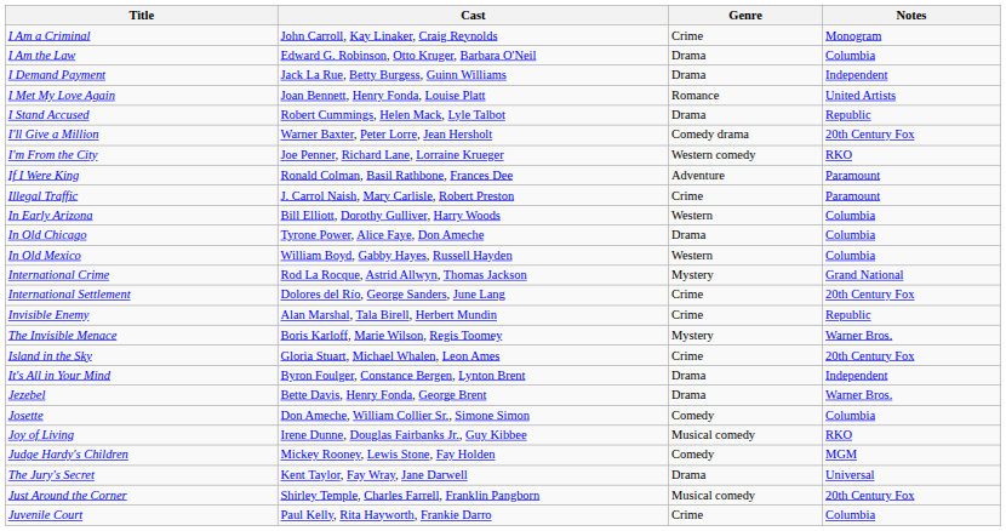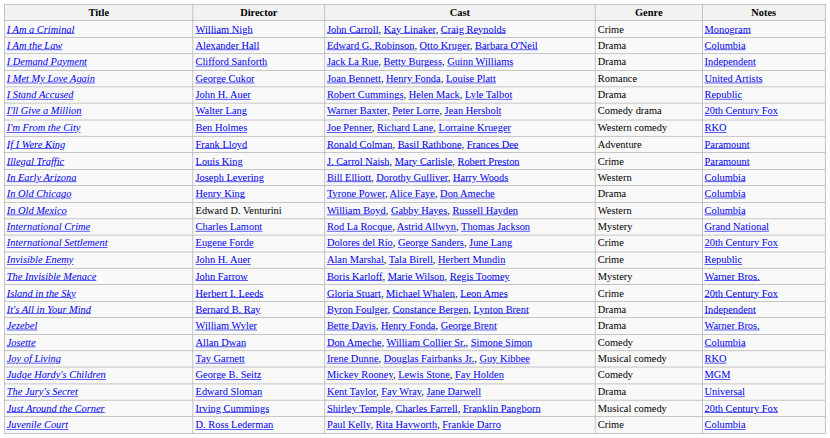 <table class="wikitable" style="width:100%;">
 <tr>
 <th style="width:23%;">Title</th>
+<th style="width:16%;">Director</th>
 <th style="width:33%;">Cast</th>
 <th style="width:13%;">Genre</th>
 <th style="width:15%;">Notes</th>
 </tr>
 <tr>
 <td><em><a href='#'>I Am a Criminal</a></em></td>
+<td><a href='#'>William Nigh</a></td>
 <td><a href='#'>John Carroll</a>, <a href='#'>Kay Linaker</a>, <a href='#'>Craig Reynolds</a></td>
 <td>Crime</td>
 <td><a href='#'>Monogram</a></td>
 </tr>
 <tr>
 <td><em><a href='#'>I Am the Law</a></em></td>
+<td><a href='#'>Alexander Hall</a></td>
 <td><a href='#'>Edward G. Robinson</a>, <a href='#'>Otto Kruger</a>, <a href='#'>Barbara O'Neil</a></td>
 <td>Drama</td>
 <td><a href='#'>Columbia</a></td>
 </tr>
 <tr>
 <td><em><a href='#'>I Demand Payment</a></em></td>
+<td><a href='#'>Clifford Sanforth</a></td>
 <td><a href='#'>Jack La Rue</a>, <a href='#'>Betty Burgess</a>, <a href='#'>Guinn Williams</a></td>
 <td>Drama</td>
 <td><a href='#'>Independent</a></td>
 </tr>
 <tr>
 <td><em><a href='#'>I Met My Love Again</a></em></td>
+<td><a href='#'>George Cukor</a></td>
 <td><a href='#'>Joan Bennett</a>, <a href='#'>Henry Fonda</a>, <a href='#'>Louise Platt</a></td>
 <td>Romance</td>
 <td><a href='#'>United Artists</a></td>
 </tr>
 <tr>
 <td><em><a href='#'>I Stand Accused</a></em></td>
+<td><a href='#'>John H. Auer</a></td>
 <td><a href='#'>Robert Cummings</a>, <a href='#'>Helen Mack</a>, <a href='#'>Lyle Talbot</a></td>
 <td>Drama</td>
 <td><a href='#'>Republic</a></td>
 </tr>
 <tr>
 <td><em><a href='#'>I'll Give a Million</a></em></td>
+<td><a href='#'>Walter Lang</a></td>
 <td><a href='#'>Warner Baxter</a>, <a href='#'>Peter Lorre</a>, <a href='#'>Jean Hersholt</a></td>
 <td>Comedy drama</td>
 <td><a href='#'>20th Century Fox</a></td>
 </tr>
 <tr>
 <td><em><a href='#'>I'm From the City</a></em></td>
+<td><a href='#'>Ben Holmes</a></td>
 <td><a href='#'>Joe Penner</a>, <a href='#'>Richard Lane</a>, <a href='#'>Lorraine Krueger</a></td>
 <td>Western comedy</td>
 <td><a href='#'>RKO</a></td>
 </tr>
 <tr>
 <td><em><a href='#'>If I Were King</a></em></td>
+<td><a href='#'>Frank Lloyd</a></td>
 <td><a href='#'>Ronald Colman</a>, <a href='#'>Basil Rathbone</a>, <a href='#'>Frances Dee</a></td>
 <td>Adventure</td>
 <td><a href='#'>Paramount</a></td>
 </tr>
 <tr>
 <td><em><a href='#'>Illegal Traffic</a></em></td>
+<td><a href='#'>Louis King</a></td>
 <td><a href='#'>J. Carrol Naish</a>, <a href='#'>Mary Carlisle</a>, <a href='#'>Robert Preston</a></td>
 <td>Crime</td>
 <td><a href='#'>Paramount</a></td>
 </tr>
 <tr>
 <td><em><a href='#'>In Early Arizona</a></em></td>
+<td><a href='#'>Joseph Levering</a></td>
 <td><a href='#'>Bill Elliott</a>, <a href='#'>Dorothy Gulliver</a>, <a href='#'>Harry Woods</a></td>
 <td>Western</td>
 <td><a href='#'>Columbia</a></td>
 </tr>
 <tr>
 <td><em><a href='#'>In Old Chicago</a></em></td>
+<td><a href='#'>Henry King</a></td>
 <td><a href='#'>Tyrone Power</a>, <a href='#'>Alice Faye</a>, <a href='#'>Don Ameche</a></td>
 <td>Drama</td>
 <td><a href='#'>Columbia</a></td>
 </tr>
 <tr>
 <td><em><a href='#'>In Old Mexico</a></em></td>
+<td>Edward D. Venturini</td>
 <td><a href='#'>William Boyd</a>, <a href='#'>Gabby Hayes</a>, <a href='#'>Russell Hayden</a></td>
 <td>Western</td>
 <td><a href='#'>Columbia</a></td>
 </tr>
 <tr>
 <td><em><a href='#'>International Crime</a></em></td>
+<td><a href='#'>Charles Lamont</a></td>
 <td><a href='#'>Rod La Rocque</a>, <a href='#'>Astrid Allwyn</a>, <a href='#'>Thomas Jackson</a></td>
 <td>Mystery</td>
 <td><a href='#'>Grand National</a></td>
 </tr>
 <tr>
 <td><em><a href='#'>International Settlement</a></em></td>
+<td><a href='#'>Eugene Forde</a></td>
 <td><a href='#'>Dolores del Río</a>, <a href='#'>George Sanders</a>, <a href='#'>June Lang</a></td>
 <td>Crime</td>
 <td><a href='#'>20th Century Fox</a></td>
 </tr>
 <tr>
 <td><em><a href='#'>Invisible Enemy</a></em></td>
+<td><a href='#'>John H. Auer</a></td>
 <td><a href='#'>Alan Marshal</a>, <a href='#'>Tala Birell</a>, <a href='#'>Herbert Mundin</a></td>
 <td>Crime</td>
 <td><a href='#'>Republic</a></td>
 </tr>
 <tr>
 <td><em><a href='#'>The Invisible Menace</a></em></td>
+<td><a href='#'>John Farrow</a></td>
 <td><a href='#'>Boris Karloff</a>, <a href='#'>Marie Wilson</a>, <a href='#'>Regis Toomey</a></td>
 <td>Mystery</td>
 <td><a href='#'>Warner Bros.</a></td>
 </tr>
 <tr>
 <td><em><a href='#'>Island in the Sky</a></em></td>
+<td><a href='#'>Herbert I. Leeds</a></td>
 <td><a href='#'>Gloria Stuart</a>, <a href='#'>Michael Whalen</a>, <a href='#'>Leon Ames</a></td>
 <td>Crime</td>
 <td><a href='#'>20th Century Fox</a></td>
 </tr>
 <tr>
 <td><em><a href='#'>It's All in Your Mind</a></em></td>
+<td><a href='#'>Bernard B. Ray</a></td>
 <td><a href='#'>Byron Foulger</a>, <a href='#'>Constance Bergen</a>, <a href='#'>Lynton Brent</a></td>
 <td>Drama</td>
 <td><a href='#'>Independent</a></td>
 </tr>
 <tr>
 <td><em><a href='#'>Jezebel</a></em></td>
+<td><a href='#'>William Wyler</a></td>
 <td><a href='#'>Bette Davis</a>, <a href='#'>Henry Fonda</a>, <a href='#'>George Brent</a></td>
 <td>Drama</td>
 <td><a href='#'>Warner Bros.</a></td>
 </tr>
 <tr>
 <td><em><a href='#'>Josette</a></em></td>
+<td><a href='#'>Allan Dwan</a></td>
 <td><a href='#'>Don Ameche</a>, <a href='#'>William Collier Sr.</a>, <a href='#'>Simone Simon</a></td>
 <td>Comedy</td>
 <td><a href='#'>Columbia</a></td>
 </tr>
 <tr>
 <td><em><a href='#'>Joy of Living</a></em></td>
+<td><a href='#'>Tay Garnett</a></td>
 <td><a href='#'>Irene Dunne</a>, <a href='#'>Douglas Fairbanks Jr.</a>, <a href='#'>Guy Kibbee</a></td>
 <td>Musical comedy</td>
 <td><a href='#'>RKO</a></td>
 </tr>
 <tr>
 <td><em><a href='#'>Judge Hardy's Children</a></em></td>
+<td><a href='#'>George B. Seitz</a></td>
 <td><a href='#'>Mickey Rooney</a>, <a href='#'>Lewis Stone</a>, <a href='#'>Fay Holden</a></td>
 <td>Comedy</td>
 <td><a href='#'>MGM</a></td>
 </tr>
 <tr>
 <td><em><a href='#'>The Jury's Secret</a></em></td>
+<td><a href='#'>Edward Sloman</a></td>
 <td><a href='#'>Kent Taylor</a>, <a href='#'>Fay Wray</a>, <a href='#'>Jane Darwell</a></td>
 <td>Drama</td>
 <td><a href='#'>Universal</a></td>
 </tr>
 <tr>
 <td><em><a href='#'>Just Around the Corner</a></em></td>
+<td><a href='#'>Irving Cummings</a></td>
 <td><a href='#'>Shirley Temple</a>, <a href='#'>Charles Farrell</a>, <a href='#'>Franklin Pangborn</a></td>
 <td>Musical comedy</td>
 <td><a href='#'>20th Century Fox</a></td>
 </tr>
 <tr>
 <td><em><a href='#'>Juvenile Court</a></em></td>
+<td><a href='#'>D. Ross Lederman</a></td>
 <td><a href='#'>Paul Kelly</a>, <a href='#'>Rita Hayworth</a>, <a href='#'>Frankie Darro</a></td>
 <td>Crime</td>
 <td><a href='#'>Columbia</a></td>
 </tr>
 </table>
